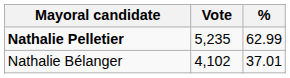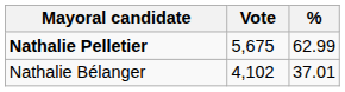 <table class="wikitable">
 <tr>
 <th bgcolor="#DDDDFF" width="200px">Mayoral candidate</th>
 <th bgcolor="#DDDDFF" width="50px">Vote</th>
 <th bgcolor="#DDDDFF" width="30px">%</th>
 </tr>
 <tr>
 <td><strong>Nathalie Pelletier</strong></td>
-<td>5,235</td>
+<td>5,675</td>
 <td>62.99</td>
 </tr>
 <tr>
 <td>Nathalie Bélanger</td>
 <td>4,102</td>
 <td>37.01</td>
 </tr>
 </table>
